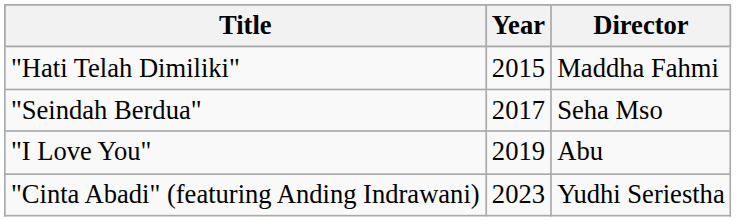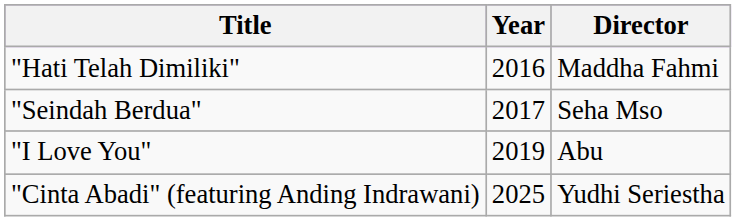 <table class="wikitable">
 <tr style="background:#96c; text-align:center;">
 <th>Title</th>
 <th>Year</th>
 <th>Director</th>
 </tr>
 <tr>
 <td>"Hati Telah Dimiliki"</td>
-<td>2015</td>
+<td>2016</td>
 <td>Maddha Fahmi</td>
 </tr>
 <tr>
 <td>"Seindah Berdua"</td>
 <td>2017</td>
 <td>Seha Mso</td>
 </tr>
 <tr>
 <td>"I Love You"</td>
 <td>2019</td>
 <td>Abu</td>
 </tr>
 <tr>
 <td>"Cinta Abadi" (featuring Anding Indrawani)</td>
-<td>2023</td>
+<td>2025</td>
 <td>Yudhi Seriestha</td>
 </tr>
 </table>
